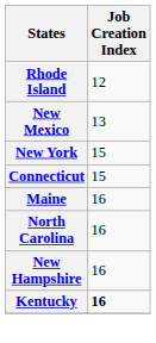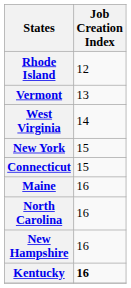 <table class="wikitable collapsible sortable" style="width:5em">
 <tr>
 <th>States</th>
 <th>Job Creation Index</th>
 </tr>
 <tr>
 <th><a href='#'>Rhode Island</a></th>
 <td>12</td>
 </tr>
 <tr>
-<th><a href='#'>New Mexico</a></th>
+<th><a href='#'>Vermont</a></th>
 <td>13</td>
+</tr>
+<tr>
+<th><a href='#'>West Virginia</a></th>
+<td>14</td>
 </tr>
 <tr>
 <th><a href='#'>New York</a></th>
 <td>15</td>
 </tr>
 <tr>
 <th><a href='#'>Connecticut</a></th>
 <td>15</td>
 </tr>
 <tr>
 <th><a href='#'>Maine</a></th>
 <td>16</td>
 </tr>
 <tr>
 <th><a href='#'>North Carolina</a></th>
 <td>16</td>
 </tr>
 <tr>
 <th><a href='#'>New Hampshire</a></th>
 <td>16</td>
 </tr>
 <tr>
 <th><a href='#'>Kentucky</a></th>
 <td><strong>16</strong></td>
 </tr>
 <tr>
 </tr>
 </table>
